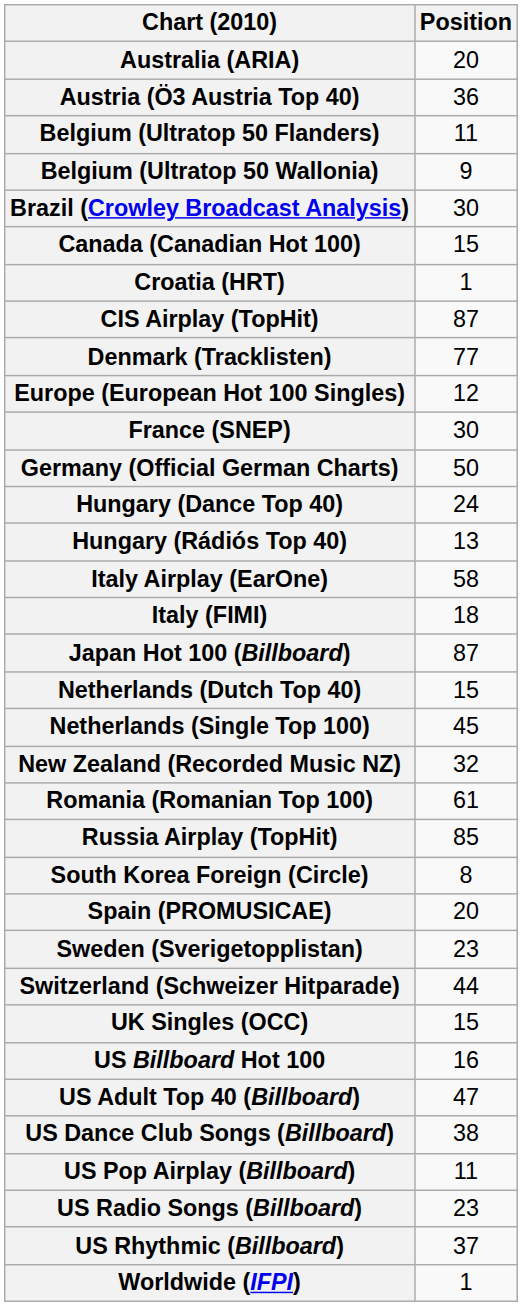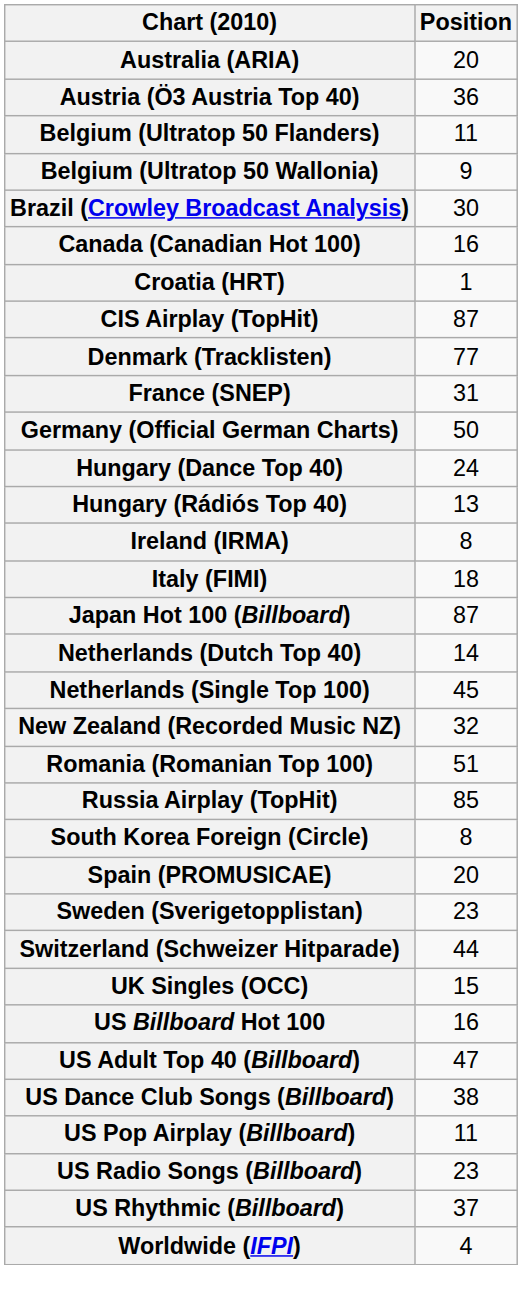 <table class="wikitable sortable plainrowheaders" style="text-align:center">
 <tr>
 <th scope="col">Chart (2010)</th>
 <th scope="col">Position</th>
 </tr>
 <tr>
 <th scope="row">Australia (ARIA)</th>
 <td>20</td>
 </tr>
 <tr>
 <th scope="row">Austria (Ö3 Austria Top 40)</th>
 <td>36</td>
 </tr>
 <tr>
 <th scope="row">Belgium (Ultratop 50 Flanders)</th>
 <td>11</td>
 </tr>
 <tr>
 <th scope="row">Belgium (Ultratop 50 Wallonia)</th>
 <td>9</td>
 </tr>
 <tr>
 <th scope="row">Brazil (<a href='#'>Crowley Broadcast Analysis</a>)</th>
 <td>30</td>
 </tr>
 <tr>
 <th scope="row">Canada (Canadian Hot 100)</th>
-<td>15</td>
+<td>16</td>
 </tr>
 <tr>
 <th scope="row">Croatia (HRT)</th>
 <td>1</td>
 </tr>
 <tr>
 <th scope="row">CIS Airplay (TopHit)</th>
 <td>87</td>
 </tr>
 <tr>
 <th scope="row">Denmark (Tracklisten)</th>
 <td>77</td>
 </tr>
 <tr>
-<th scope="row">Europe (European Hot 100 Singles)</th>
-<td>12</td>
-</tr>
-<tr>
 <th scope="row">France (SNEP)</th>
-<td>30</td>
+<td>31</td>
 </tr>
 <tr>
 <th scope="row">Germany (Official German Charts)</th>
 <td>50</td>
 </tr>
 <tr>
 <th scope="row">Hungary (Dance Top 40)</th>
 <td>24</td>
 </tr>
 <tr>
 <th scope="row">Hungary (Rádiós Top 40)</th>
 <td>13</td>
 </tr>
 <tr>
-<th scope="row">Italy Airplay (EarOne)</th>
-<td>58</td>
+<th scope="row">Ireland (IRMA)</th>
+<td>8</td>
 </tr>
 <tr>
 <th scope="row">Italy (FIMI)</th>
 <td>18</td>
 </tr>
 <tr>
 <th scope="row">Japan Hot 100 (<em>Billboard</em>)</th>
 <td>87</td>
 </tr>
 <tr>
 <th scope="row">Netherlands (Dutch Top 40)</th>
-<td>15</td>
+<td>14</td>
 </tr>
 <tr>
 <th scope="row">Netherlands (Single Top 100)</th>
 <td>45</td>
 </tr>
 <tr>
 <th scope="row">New Zealand (Recorded Music NZ)</th>
 <td>32</td>
 </tr>
 <tr>
 <th scope="row">Romania (Romanian Top 100)</th>
-<td>61</td>
+<td>51</td>
 </tr>
 <tr>
 <th scope="row">Russia Airplay (TopHit)</th>
 <td>85</td>
 </tr>
 <tr>
 <th scope="row">South Korea Foreign (Circle)</th>
 <td>8</td>
 </tr>
 <tr>
 <th scope="row">Spain (PROMUSICAE)</th>
 <td>20</td>
 </tr>
 <tr>
 <th scope="row">Sweden (Sverigetopplistan)</th>
 <td>23</td>
 </tr>
 <tr>
 <th scope="row">Switzerland (Schweizer Hitparade)</th>
 <td>44</td>
 </tr>
 <tr>
 <th scope="row">UK Singles (OCC)</th>
 <td>15</td>
 </tr>
 <tr>
 <th scope="row">US <em>Billboard</em> Hot 100</th>
 <td>16</td>
 </tr>
 <tr>
 <th scope="row">US Adult Top 40 (<em>Billboard</em>)</th>
 <td>47</td>
 </tr>
 <tr>
 <th scope="row">US Dance Club Songs (<em>Billboard</em>)</th>
 <td>38</td>
 </tr>
 <tr>
 <th scope="row">US Pop Airplay (<em>Billboard</em>)</th>
 <td>11</td>
 </tr>
 <tr>
 <th scope="row">US Radio Songs (<em>Billboard</em>)</th>
 <td>23</td>
 </tr>
 <tr>
 <th scope="row">US Rhythmic (<em>Billboard</em>)</th>
 <td>37</td>
 </tr>
 <tr>
 <th scope="row">Worldwide (<em><a href='#'>IFPI</a></em>)</th>
-<td>1</td>
+<td>4</td>
 </tr>
 </table>
